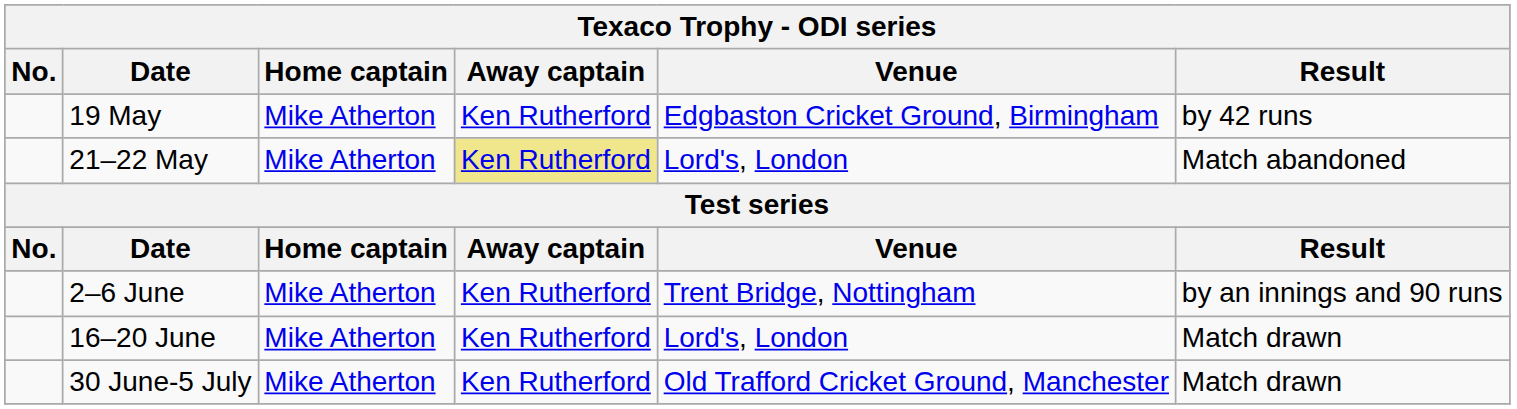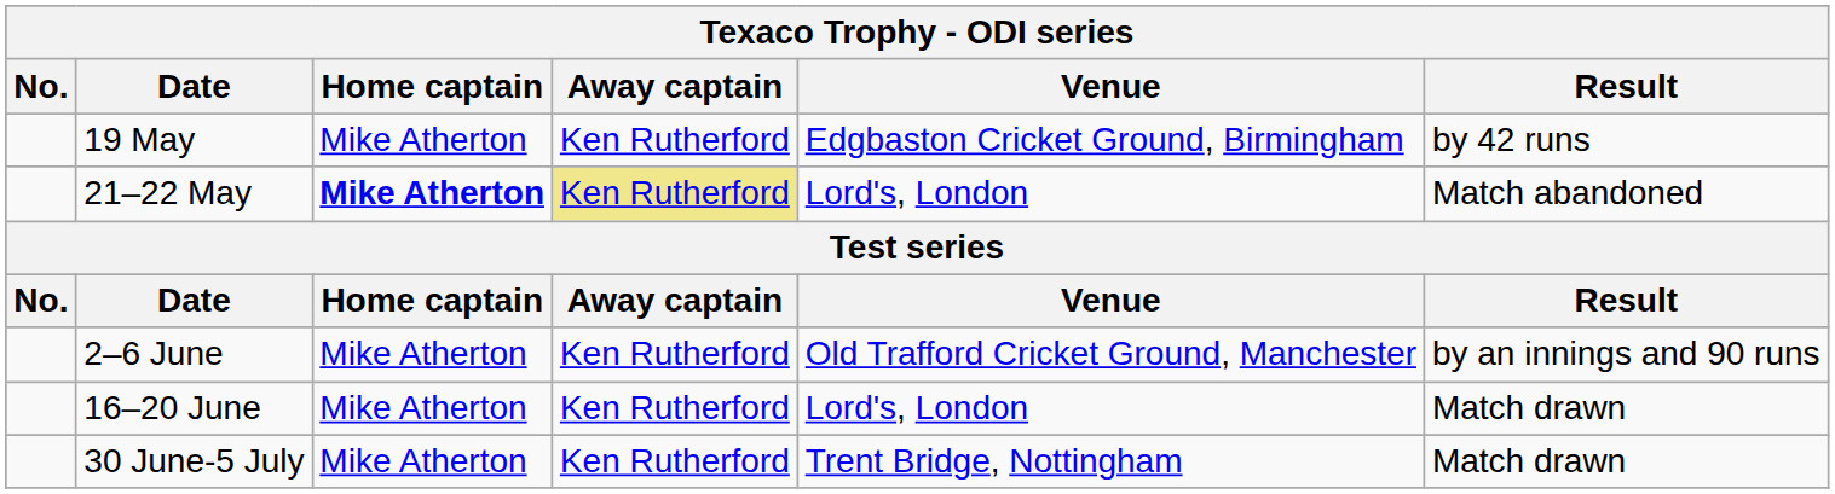 <table class="wikitable">
 <tr>
 <th colspan="9">Texaco Trophy - ODI series</th>
 </tr>
 <tr>
 <th>No.</th>
 <th>Date</th>
 <th>Home captain</th>
 <th>Away captain</th>
 <th>Venue</th>
 <th>Result</th>
 </tr>
 <tr>
 <td></td>
 <td>19 May</td>
 <td><a href='#'>Mike Atherton</a></td>
 <td><a href='#'>Ken Rutherford</a></td>
 <td><a href='#'>Edgbaston Cricket Ground</a>, <a href='#'>Birmingham</a></td>
 <td> by 42 runs</td>
 </tr>
 <tr>
 <td></td>
 <td>21–22 May</td>
-<td><a href='#'>Mike Atherton</a></td>
+<td><strong><a href='#'>Mike Atherton</a></strong></td>
 <td style="background: khaki;"><a href='#'>Ken Rutherford</a></td>
 <td><a href='#'>Lord's</a>, <a href='#'>London</a></td>
 <td>Match abandoned</td>
 </tr>
 <tr>
 <th colspan="9">Test series</th>
 </tr>
 <tr>
 <th>No.</th>
 <th>Date</th>
 <th>Home captain</th>
 <th>Away captain</th>
 <th>Venue</th>
 <th>Result</th>
 </tr>
 <tr>
 <td></td>
 <td>2–6 June</td>
 <td><a href='#'>Mike Atherton</a></td>
 <td><a href='#'>Ken Rutherford</a></td>
-<td><a href='#'>Trent Bridge</a>, <a href='#'>Nottingham</a></td>
+<td><a href='#'>Old Trafford Cricket Ground</a>, <a href='#'>Manchester</a></td>
 <td> by an innings and 90 runs</td>
 </tr>
 <tr>
 <td></td>
 <td>16–20 June</td>
 <td><a href='#'>Mike Atherton</a></td>
 <td><a href='#'>Ken Rutherford</a></td>
 <td><a href='#'>Lord's</a>, <a href='#'>London</a></td>
 <td>Match drawn</td>
 </tr>
 <tr>
 <td></td>
 <td>30 June-5 July</td>
 <td><a href='#'>Mike Atherton</a></td>
 <td><a href='#'>Ken Rutherford</a></td>
-<td><a href='#'>Old Trafford Cricket Ground</a>, <a href='#'>Manchester</a></td>
+<td><a href='#'>Trent Bridge</a>, <a href='#'>Nottingham</a></td>
 <td>Match drawn</td>
 </tr>
 </table>
